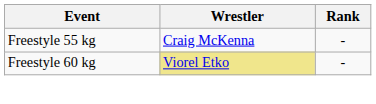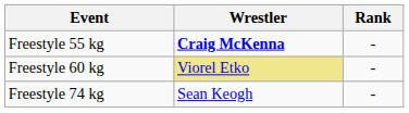 <table class="wikitable" style="font-size:90%">
 <tr>
 <th width=150>Event</th>
 <th width=150>Wrestler</th>
 <th width=50>Rank</th>
 </tr>
 <tr>
 <td>Freestyle 55 kg</td>
-<td><a href='#'>Craig McKenna</a></td>
+<td><strong><a href='#'>Craig McKenna</a></strong></td>
 <td align="center">-</td>
 </tr>
 <tr>
 <td>Freestyle 60 kg</td>
 <td style="background: khaki;"><a href='#'>Viorel Etko</a></td>
 <td align="center">-</td>
 </tr>
+<tr>
+<td>Freestyle 74 kg</td>
+<td><a href='#'>Sean Keogh</a></td>
+<td align="center">-</td>
+</tr>
 </table>
